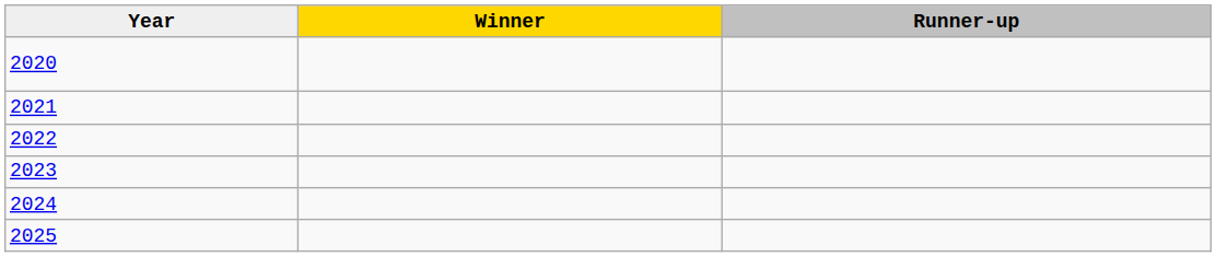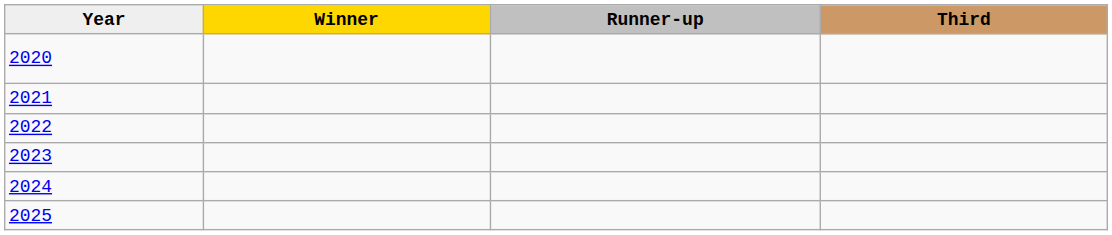 <table class="wikitable sortable" style="width:800px;">
 <tr>
 <th style="width:18%; background:#efefef;">Year</th>
 <th style="width:26%; background:gold">Winner</th>
 <th style="width:30%; background:silver">Runner-up</th>
+<th style="width:26%; background:#CC9966">Third</th>
 </tr>
 <tr>
 <td><a href='#'>2020</a></td>
 <td><br><br></td>
 <td></td>
+<td></td>
 </tr>
 <tr>
 <td><a href='#'>2021</a></td>
+<td></td>
 <td></td>
 <td></td>
 </tr>
 <tr>
 <td><a href='#'>2022</a></td>
 <td></td>
 <td></td>
+<td></td>
 </tr>
 <tr>
 <td><a href='#'>2023</a></td>
+<td></td>
 <td></td>
 <td></td>
 </tr>
 <tr>
 <td><a href='#'>2024</a></td>
 <td></td>
 <td></td>
+<td></td>
 </tr>
 <tr>
 <td><a href='#'>2025</a></td>
 <td></td>
 <td></td>
+<td></td>
 </tr>
 </table>
